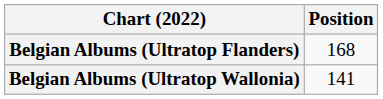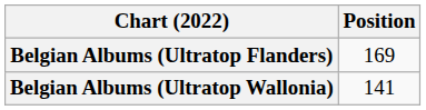 <table class="wikitable sortable plainrowheaders" style="text-align:center;">
 <tr>
 <th scope="col">Chart (2022)</th>
 <th scope="col">Position</th>
 </tr>
 <tr>
 <th scope="row">Belgian Albums (Ultratop Flanders)</th>
-<td>168</td>
+<td>169</td>
 </tr>
 <tr>
 <th scope="row">Belgian Albums (Ultratop Wallonia)</th>
 <td>141</td>
 </tr>
 </table>
